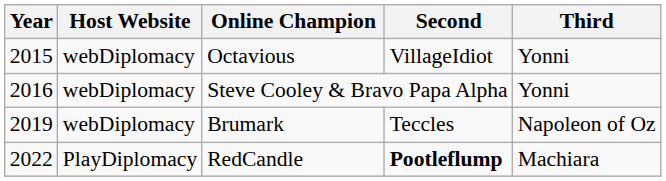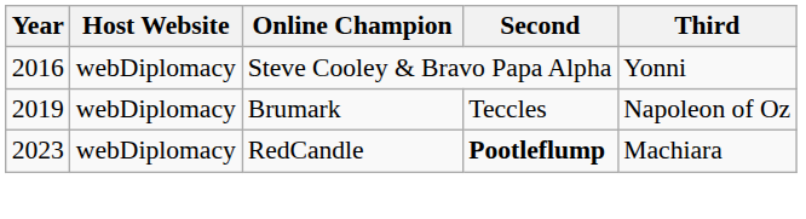 <table class="wikitable sortable">
 <tr>
 <th>Year</th>
 <th>Host Website</th>
 <th>Online Champion</th>
 <th>Second</th>
 <th>Third</th>
-</tr>
-<tr>
-<td>2015</td>
-<td>webDiplomacy</td>
-<td> Octavious</td>
-<td> VillageIdiot</td>
-<td> Yonni</td>
 </tr>
 <tr>
 <td>2016</td>
 <td>webDiplomacy</td>
 <td colspan="2"> Steve Cooley &  Bravo Papa Alpha </td>
 <td> Yonni</td>
 </tr>
 <tr>
 <td>2019</td>
 <td>webDiplomacy</td>
 <td> Brumark</td>
 <td> Teccles</td>
 <td> Napoleon of Oz</td>
 </tr>
 <tr>
-<td>2022</td>
-<td>PlayDiplomacy</td>
+<td>2023</td>
+<td>webDiplomacy</td>
 <td> RedCandle</td>
 <td><strong> Pootleflump</strong></td>
 <td> Machiara</td>
 </tr>
 </table>
